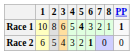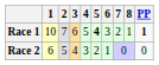 <table class="wikitable" style="font-size: 85%">
 <tr>
 <th></th>
 <th>1</th>
 <th>2</th>
 <th>3</th>
 <th>4</th>
 <th>5</th>
 <th>6</th>
 <th>7</th>
 <th>8</th>
 <th><a href='#'>PP</a></th>
 </tr>
 <tr align="center">
 <th>Race 1</th>
 <td style="background:#FFFFBF;">10</td>
-<td style="background:#DFDFDF;">8</td>
+<td style="background:#DFDFDF;">7</td>
 <td style="background:#FFDF9F;">6</td>
 <td style="background:#DFFFDF;">5</td>
 <td style="background:#DFFFDF;"><strong>4</strong></td>
 <td style="background:#DFFFDF;">3</td>
 <td style="background:#DFFFDF;">2</td>
 <td style="background:#DFFFDF;">1</td>
 <td><strong>1</strong></td>
 </tr>
 <tr align="center">
 <th>Race 2</th>
 <td style="background:#FFFFBF;">6</td>
 <td style="background:#DFDFDF;">5</td>
 <td style="background:#FFDF9F;">4</td>
 <td style="background:#DFFFDF;">3</td>
 <td style="background:#DFFFDF;">2</td>
-<td style="background:#DFFFDF;"><strong>1</strong></td>
+<td style="background:#DFFFDF;">1</td>
 <td colspan=2 style="background:#CFCFFF;">0</td>
 <td>0</td>
 </tr>
 </table>
